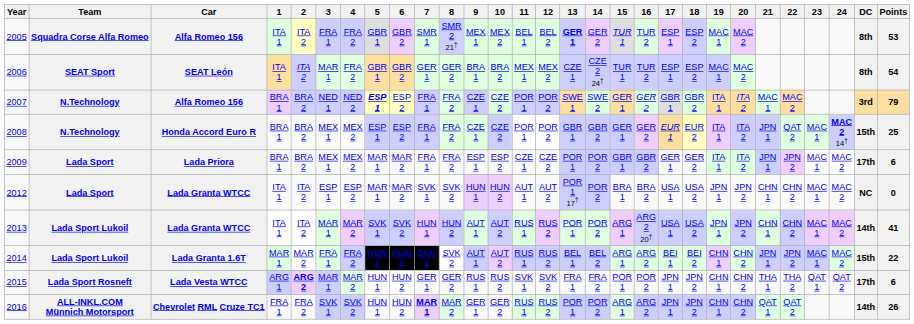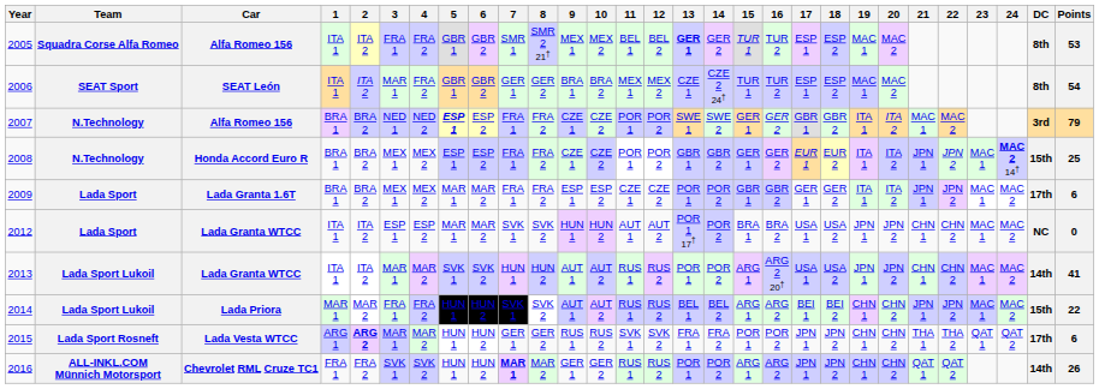 <table class="wikitable" style="text-align:center; font-size:85%">
 <tr>
 <th>Year</th>
 <th>Team</th>
 <th>Car</th>
 <th>1</th>
 <th>2</th>
 <th>3</th>
 <th>4</th>
 <th>5</th>
 <th>6</th>
 <th>7</th>
 <th>8</th>
 <th>9</th>
 <th>10</th>
 <th>11</th>
 <th>12</th>
 <th>13</th>
 <th>14</th>
 <th>15</th>
 <th>16</th>
 <th>17</th>
 <th>18</th>
 <th>19</th>
 <th>20</th>
 <th>21</th>
 <th>22</th>
 <th>23</th>
 <th>24</th>
 <th>DC</th>
 <th>Points</th>
 </tr>
 <tr>
 <td><a href='#'>2005</a></td>
 <th nowrap><a href='#'>Squadra Corse Alfa Romeo</a></th>
 <th nowrap><a href='#'>Alfa Romeo 156</a></th>
 <td style="background:#dfffdf;"><a href='#'>ITA<br>1</a><br></td>
 <td style="background:#ffffbf;"><a href='#'>ITA<br>2</a><br></td>
 <td style="background:#cfcfff;"><a href='#'>FRA<br>1</a><br></td>
 <td style="background:#cfcfff;"><a href='#'>FRA<br>2</a><br></td>
 <td style="background:#dfdfdf;"><a href='#'>GBR<br>1</a><br></td>
 <td style="background:#efcfff;"><a href='#'>GBR<br>2</a><br></td>
 <td style="background:#dfffdf;"><a href='#'>SMR<br>1</a><br></td>
 <td style="background:#cfcfff;"><a href='#'>SMR<br>2</a><br><small>21<sup>†</sup></small></td>
 <td style="background:#dfffdf;"><a href='#'>MEX<br>1</a><br></td>
 <td style="background:#dfffdf;"><a href='#'>MEX<br>2</a><br></td>
 <td style="background:#dfffdf;"><a href='#'>BEL<br>1</a><br></td>
 <td style="background:#dfffdf;"><a href='#'>BEL<br>2</a><br></td>
 <td style="background:#cfcfff;"><strong><a href='#'>GER<br>1</a></strong><br></td>
 <td style="background:#efcfff;"><a href='#'>GER<br>2</a><br></td>
 <td style="background:#dfdfdf;"><em><a href='#'>TUR<br>1</a></em><br></td>
 <td style="background:#dfffdf;"><a href='#'>TUR<br>2</a><br></td>
 <td style="background:#efcfff;"><a href='#'>ESP<br>1</a><br></td>
 <td style="background:#cfcfff;"><a href='#'>ESP<br>2</a><br></td>
 <td style="background:#dfffdf;"><a href='#'>MAC<br>1</a><br></td>
 <td style="background:#efcfff;"><a href='#'>MAC<br>2</a><br></td>
 <td></td>
 <td></td>
 <td></td>
 <td></td>
 <th>8th</th>
 <th>53</th>
 </tr>
 <tr>
 <td><a href='#'>2006</a></td>
 <th nowrap><a href='#'>SEAT Sport</a></th>
 <th nowrap><a href='#'>SEAT León</a></th>
 <td style="background:#ffdf9f;"><a href='#'>ITA<br>1</a><br></td>
 <td style="background:#cfcfff;"><em><a href='#'>ITA<br>2</a></em><br></td>
 <td style="background:#dfffdf;"><a href='#'>MAR<br>1</a><br></td>
 <td style="background:#dfffdf;"><a href='#'>FRA<br>2</a><br></td>
 <td style="background:#ffdf9f;"><a href='#'>GBR<br>1</a><br></td>
 <td style="background:#ffdf9f;"><a href='#'>GBR<br>2</a><br></td>
 <td style="background:#dfffdf;"><a href='#'>GER<br>1</a><br></td>
 <td style="background:#dfffdf;"><a href='#'>GER<br>2</a><br></td>
 <td style="background:#dfffdf;"><a href='#'>BRA<br>1</a><br></td>
 <td style="background:#dfffdf;"><a href='#'>BRA<br>2</a><br></td>
 <td style="background:#dfffdf;"><a href='#'>MEX<br>1</a><br></td>
 <td style="background:#dfffdf;"><a href='#'>MEX<br>2</a><br></td>
 <td style="background:#cfcfff;"><a href='#'>CZE<br>1</a><br></td>
 <td style="background:#cfcfff;"><a href='#'>CZE<br>2</a><br><small>24<sup>†</sup></small></td>
 <td style="background:#cfcfff;"><a href='#'>TUR<br>1</a><br></td>
 <td style="background:#cfcfff;"><a href='#'>TUR<br>2</a><br></td>
 <td style="background:#cfcfff;"><a href='#'>ESP<br>1</a><br></td>
 <td style="background:#cfcfff;"><a href='#'>ESP<br>2</a><br></td>
 <td style="background:#cfcfff;"><a href='#'>MAC<br>1</a><br></td>
 <td style="background:#dfffdf;"><a href='#'>MAC<br>2</a><br></td>
 <td></td>
 <td></td>
 <td></td>
 <td></td>
 <th>8th</th>
 <th>54</th>
 </tr>
 <tr>
 <td><a href='#'>2007</a></td>
 <th nowrap><a href='#'>N.Technology</a></th>
 <th nowrap><a href='#'>Alfa Romeo 156</a></th>
 <td style="background:#efcfff;"><a href='#'>BRA<br>1</a><br></td>
 <td style="background:#cfcfff;"><a href='#'>BRA<br>2</a><br></td>
 <td style="background:#cfcfff;"><a href='#'>NED<br>1</a><br></td>
 <td style="background:#cfcfff;"><a href='#'>NED<br>2</a><br></td>
 <td style="background:#ffffbf;"><strong><em><a href='#'>ESP<br>1</a></em></strong><br></td>
 <td style="background:#ffffbf;"><a href='#'>ESP<br>2</a><br></td>
 <td style="background:#cfcfff;"><a href='#'>FRA<br>1</a><br></td>
 <td style="background:#dfffdf;"><a href='#'>FRA<br>2</a><br></td>
 <td style="background:#cfcfff;"><a href='#'>CZE<br>1</a><br></td>
 <td style="background:#dfffdf;"><a href='#'>CZE<br>2</a><br></td>
 <td style="background:#cfcfff;"><a href='#'>POR<br>1</a><br></td>
 <td style="background:#cfcfff;"><a href='#'>POR<br>2</a><br></td>
 <td style="background:#ffdf9f;"><a href='#'>SWE<br>1</a><br></td>
 <td style="background:#dfffdf;"><a href='#'>SWE<br>2</a><br></td>
 <td style="background:#ffdf9f;"><a href='#'>GER<br>1</a><br></td>
 <td style="background:#dfffdf;"><em><a href='#'>GER<br>2</a></em><br></td>
 <td style="background:#dfdfdf;"><a href='#'>GBR<br>1</a><br></td>
 <td style="background:#dfffdf;"><a href='#'>GBR<br>2</a><br></td>
 <td style="background:#ffdf9f;"><a href='#'>ITA<br>1</a><br></td>
 <td style="background:#ffdf9f;"><em><a href='#'>ITA<br>2</a></em><br></td>
 <td style="background:#dfffdf;"><a href='#'>MAC<br>1</a><br></td>
 <td style="background:#ffdf9f;"><a href='#'>MAC<br>2</a><br></td>
 <td></td>
 <td></td>
 <td style="background:#ffdf9f;"><strong>3rd</strong></td>
 <td style="background:#ffdf9f;"><strong>79</strong></td>
 </tr>
 <tr>
 <td><a href='#'>2008</a></td>
 <th nowrap><a href='#'>N.Technology</a></th>
 <th nowrap><a href='#'>Honda Accord Euro R</a></th>
 <td><a href='#'>BRA<br>1</a></td>
 <td><a href='#'>BRA<br>2</a></td>
 <td><a href='#'>MEX<br>1</a></td>
 <td><a href='#'>MEX<br>2</a></td>
 <td style="background:#cfcfff;"><a href='#'>ESP<br>1</a><br></td>
 <td style="background:#cfcfff;"><a href='#'>ESP<br>2</a><br></td>
 <td style="background:#cfcfff;"><a href='#'>FRA<br>1</a><br></td>
 <td style="background:#dfffdf;"><a href='#'>FRA<br>2</a><br></td>
 <td style="background:#dfffdf;"><a href='#'>CZE<br>1</a><br></td>
 <td style="background:#cfcfff;"><a href='#'>CZE<br>2</a><br></td>
 <td style="background:#FFFFFF;"><a href='#'>POR<br>1</a><br></td>
 <td style="background:#FFFFFF;"><a href='#'>POR<br>2</a><br></td>
 <td style="background:#cfcfff;"><a href='#'>GBR<br>1</a><br></td>
 <td style="background:#cfcfff;"><a href='#'>GBR<br>2</a><br></td>
 <td style="background:#cfcfff;"><a href='#'>GER<br>1</a><br></td>
 <td style="background:#efcfff;"><a href='#'>GER<br>2</a><br></td>
 <td style="background:#ffdf9f;"><em><a href='#'>EUR<br>1</a></em><br></td>
 <td style="background:#ffffbf;"><a href='#'>EUR<br>2</a><br></td>
 <td style="background:#efcfff;"><a href='#'>ITA<br>1</a><br></td>
 <td style="background:#cfcfff;"><a href='#'>ITA<br>2</a><br></td>
 <td style="background:#cfcfff;"><a href='#'>JPN<br>1</a><br></td>
-<td style="background:#DFFFDF;"><a href='#'>QAT<br>2</a><br></td>
+<td style="background:#dfffdf;"><em><a href='#'>JPN<br>2</a></em><br></td>
 <td style="background:#dfffdf;"><a href='#'>MAC<br>1</a><br></td>
 <td style="background:#cfcfff;"><strong><a href='#'>MAC<br>2</a></strong><br><small>14<sup>†</sup></small></td>
 <th>15th</th>
 <th>25</th>
 </tr>
 <tr>
 <td><a href='#'>2009</a></td>
 <th nowrap><a href='#'>Lada Sport</a></th>
-<th nowrap><a href='#'>Lada Priora</a></th>
+<th nowrap><a href='#'>Lada Granta 1.6T</a></th>
 <td><a href='#'>BRA<br>1</a></td>
 <td><a href='#'>BRA<br>2</a></td>
 <td><a href='#'>MEX<br>1</a></td>
 <td><a href='#'>MEX<br>2</a></td>
 <td><a href='#'>MAR<br>1</a></td>
 <td><a href='#'>MAR<br>2</a></td>
 <td><a href='#'>FRA<br>1</a></td>
 <td><a href='#'>FRA<br>2</a></td>
 <td><a href='#'>ESP<br>1</a></td>
 <td><a href='#'>ESP<br>2</a></td>
 <td><a href='#'>CZE<br>1</a></td>
 <td><a href='#'>CZE<br>2</a></td>
 <td style="background:#cfcfff;"><a href='#'>POR<br>1</a><br></td>
 <td style="background:#cfcfff;"><a href='#'>POR<br>2</a><br></td>
 <td style="background:#cfcfff;"><a href='#'>GBR<br>1</a><br></td>
 <td style="background:#cfcfff;"><a href='#'>GBR<br>2</a><br></td>
 <td><a href='#'>GER<br>1</a></td>
 <td><a href='#'>GER<br>2</a></td>
 <td style="background:#dfffdf;"><a href='#'>ITA<br>1</a><br></td>
 <td style="background:#dfffdf;"><a href='#'>ITA<br>2</a><br></td>
 <td style="background:#cfcfff;"><a href='#'>JPN<br>1</a><br></td>
 <td style="background:#efcfff;"><a href='#'>JPN<br>2</a><br></td>
 <td style="background:#FFFFFF;"><a href='#'>MAC<br>1</a><br></td>
 <td style="background:#FFFFFF;"><a href='#'>MAC<br>2</a><br></td>
 <th>17th</th>
 <th>6</th>
 </tr>
 <tr>
 <td><a href='#'>2012</a></td>
 <th nowrap><a href='#'>Lada Sport</a></th>
 <th nowrap><a href='#'>Lada Granta WTCC</a></th>
 <td><a href='#'>ITA<br>1</a></td>
 <td><a href='#'>ITA<br>2</a></td>
 <td><a href='#'>ESP<br>1</a></td>
 <td><a href='#'>ESP<br>2</a></td>
 <td><a href='#'>MAR<br>1</a></td>
 <td><a href='#'>MAR<br>2</a></td>
 <td><a href='#'>SVK<br>1</a></td>
 <td><a href='#'>SVK<br>2</a></td>
 <td style="background:#efcfff;"><a href='#'>HUN<br>1</a><br></td>
 <td style="background:#efcfff;"><a href='#'>HUN<br>2</a><br></td>
 <td><a href='#'>AUT<br>1</a></td>
 <td><a href='#'>AUT<br>2</a></td>
 <td style="background:#cfcfff;"><a href='#'>POR<br>1</a><br><small>17<sup>†</sup></small></td>
 <td style="background:#cfcfff;"><a href='#'>POR<br>2</a><br></td>
 <td><a href='#'>BRA<br>1</a></td>
 <td><a href='#'>BRA<br>2</a></td>
 <td><a href='#'>USA<br>1</a></td>
 <td><a href='#'>USA<br>2</a></td>
 <td><a href='#'>JPN<br>1</a></td>
 <td><a href='#'>JPN<br>2</a></td>
 <td><a href='#'>CHN<br>1</a></td>
 <td><a href='#'>CHN<br>2</a></td>
 <td><a href='#'>MAC<br>1</a></td>
 <td><a href='#'>MAC<br>2</a></td>
 <th>NC</th>
 <th>0</th>
 </tr>
 <tr>
 <td><a href='#'>2013</a></td>
 <th nowrap><a href='#'>Lada Sport Lukoil</a></th>
 <th nowrap><a href='#'>Lada Granta WTCC</a></th>
 <td style="background:#ffffff;"><a href='#'>ITA<br>1</a><br></td>
 <td style="background:#ffffff;"><a href='#'>ITA<br>2</a><br></td>
 <td style="background:#dfffdf;"><a href='#'>MAR<br>1</a><br></td>
 <td style="background:#efcfff;"><a href='#'>MAR<br>2</a><br></td>
 <td style="background:#cfcfff;"><a href='#'>SVK<br>1</a><br></td>
 <td style="background:#cfcfff;"><a href='#'>SVK<br>2</a><br></td>
 <td style="background:#efcfff;"><a href='#'>HUN<br>1</a><br></td>
 <td style="background:#cfcfff;"><a href='#'>HUN<br>2</a><br></td>
 <td style="background:#dfffdf;"><a href='#'>AUT<br>1</a><br></td>
 <td style="background:#cfcfff;"><a href='#'>AUT<br>2</a><br></td>
 <td style="background:#dfffdf;"><a href='#'>RUS<br>1</a><br></td>
 <td style="background:#EFCFFF;"><a href='#'>RUS<br>2</a><br></td>
 <td style="background:#dfffdf;"><a href='#'>POR<br>1</a><br></td>
 <td style="background:#dfffdf;"><a href='#'>POR<br>2</a><br></td>
 <td style="background:#EFCFFF;"><a href='#'>ARG<br>1</a><br></td>
 <td style="background:#cfcfff;"><a href='#'>ARG<br>2</a><br><small>20<sup>†</sup></small></td>
 <td style="background:#cfcfff;"><a href='#'>USA<br>1</a><br></td>
 <td style="background:#cfcfff;"><a href='#'>USA<br>2</a><br></td>
 <td style="background:#dfffdf;"><a href='#'>JPN<br>1</a><br></td>
 <td style="background:#cfcfff;"><a href='#'>JPN<br>2</a><br></td>
 <td style="background:#dfffdf;"><a href='#'>CHN<br>1</a><br></td>
 <td style="background:#cfcfff;"><a href='#'>CHN<br>2</a><br></td>
 <td style="background:#EFCFFF;"><a href='#'>MAC<br>1</a><br></td>
 <td style="background:#EFCFFF;"><a href='#'>MAC<br>2</a><br></td>
 <th>14th</th>
 <th>41</th>
 </tr>
 <tr>
 <td><a href='#'>2014</a></td>
 <th nowrap><a href='#'>Lada Sport Lukoil</a></th>
-<th nowrap><a href='#'>Lada Granta 1.6T</a></th>
+<th nowrap><a href='#'>Lada Priora</a></th>
 <td style="background:#DFFFDF;"><a href='#'>MAR<br>1</a><br></td>
 <td style="background:#FFFFFF;"><a href='#'>MAR<br>2</a><br></td>
 <td style="background:#DFFFDF;"><a href='#'>FRA<br>1</a><br></td>
 <td style="background:#CFCFFF;"><a href='#'>FRA<br>2</a><br></td>
 <td style="background:#000000; color:white"><a href='#'><span>HUN<br>1</span></a><br></td>
 <td style="background:#000000; color:white"><a href='#'><span>HUN<br>2</span></a><br></td>
 <td style="background:#000000; color:white"><a href='#'><span>SVK<br>1</span></a><br></td>
 <td style="background:#FFFFFF;"><a href='#'>SVK<br>2</a><br></td>
 <td style="background:#CFCFFF;"><a href='#'>AUT<br>1</a><br></td>
 <td style="background:#EFCFFF;"><a href='#'>AUT<br>2</a><br></td>
 <td style="background:#CFCFFF;"><a href='#'>RUS<br>1</a><br></td>
 <td style="background:#CFCFFF;"><a href='#'>RUS<br>2</a><br></td>
 <td style="background:#CFCFFF;"><a href='#'>BEL<br>1</a><br></td>
 <td style="background:#CFCFFF;"><a href='#'>BEL<br>2</a><br></td>
 <td style="background:#DFFFDF;"><a href='#'>ARG<br>1</a><br></td>
 <td style="background:#DFFFDF;"><a href='#'>ARG<br>2</a><br></td>
 <td style="background:#DFFFDF;"><a href='#'>BEI<br>1</a><br></td>
 <td style="background:#DFFFDF;"><a href='#'>BEI<br>2</a><br></td>
 <td style="background:#EFCFFF;"><a href='#'>CHN<br>1</a><br></td>
 <td style="background:#DFFFDF;"><a href='#'>CHN<br>2</a><br></td>
 <td style="background:#CFCFFF;"><a href='#'>JPN<br>1</a><br></td>
 <td style="background:#CFCFFF;"><a href='#'>JPN<br>2</a><br></td>
 <td style="background:#CFCFFF;"><a href='#'>MAC<br>1</a><br></td>
 <td style="background:#DFFFDF;"><a href='#'>MAC<br>2</a><br></td>
 <th>15th</th>
 <th>22</th>
 </tr>
 <tr>
 <td><a href='#'>2015</a></td>
 <th nowrap><a href='#'>Lada Sport Rosneft</a></th>
 <th nowrap><a href='#'>Lada Vesta WTCC</a></th>
 <td style="background:#CFCFFF;"><a href='#'>ARG<br>1</a><br></td>
 <td style="background:#EFCFFF;"><strong><a href='#'>ARG<br>2</a></strong><br></td>
 <td style="background:#CFCFFF;"><a href='#'>MAR<br>1</a><br></td>
 <td style="background:#DFFFDF;"><a href='#'>MAR<br>2</a><br></td>
 <td style="background:#FFFFFF;"><a href='#'>HUN<br>1</a><br></td>
 <td style="background:#FFFFFF;"><a href='#'>HUN<br>2</a><br></td>
 <td><a href='#'>GER<br>1</a></td>
 <td><a href='#'>GER<br>2</a></td>
 <td><a href='#'>RUS<br>1</a></td>
 <td><a href='#'>RUS<br>2</a></td>
 <td><a href='#'>SVK<br>1</a></td>
 <td><a href='#'>SVK<br>2</a></td>
 <td><a href='#'>FRA<br>1</a></td>
 <td><a href='#'>FRA<br>2</a></td>
 <td><a href='#'>POR<br>1</a></td>
 <td><a href='#'>POR<br>2</a></td>
 <td><a href='#'>JPN<br>1</a></td>
 <td><a href='#'>JPN<br>2</a></td>
 <td><a href='#'>CHN<br>1</a></td>
 <td><a href='#'>CHN<br>2</a></td>
 <td><a href='#'>THA<br>1</a></td>
 <td><a href='#'>THA<br>2</a></td>
 <td><a href='#'>QAT<br>1</a></td>
 <td><a href='#'>QAT<br>2</a></td>
 <th>17th</th>
 <th>6</th>
 </tr>
 <tr>
 <td><a href='#'>2016</a></td>
 <th nowrap><a href='#'>ALL-INKL.COM<br>Münnich Motorsport</a></th>
 <th nowrap><a href='#'>Chevrolet</a> <a href='#'>RML</a> <a href='#'>Cruze TC1</a></th>
 <td><a href='#'>FRA<br>1</a></td>
 <td><a href='#'>FRA<br>2</a></td>
 <td style="background:#CFCFFF;"><a href='#'>SVK<br>1</a><br></td>
 <td style="background:#CFCFFF;"><a href='#'>SVK<br>2</a><br></td>
 <td><a href='#'>HUN<br>1</a></td>
 <td><a href='#'>HUN<br>2</a></td>
 <td style="background:#EFCFFF;"><strong><a href='#'>MAR<br>1</a></strong><br></td>
 <td style="background:#DFFFDF;"><a href='#'>MAR<br>2</a><br></td>
 <td><a href='#'>GER<br>1</a></td>
 <td><a href='#'>GER<br>2</a></td>
 <td style="background:#DFFFDF;"><a href='#'>RUS<br>1</a><br></td>
 <td style="background:#DFFFDF;"><a href='#'>RUS<br>2</a><br></td>
 <td style="background:#CFCFFF;"><a href='#'>POR<br>1</a><br></td>
 <td style="background:#CFCFFF;"><a href='#'>POR<br>2</a><br></td>
 <td style="background:#DFFFDF;"><a href='#'>ARG<br>1</a><br></td>
 <td style="background:#CFCFFF;"><a href='#'>ARG<br>2</a><br></td>
 <td style="background:#CFCFFF;"><a href='#'>JPN<br>1</a><br></td>
 <td style="background:#CFCFFF;"><a href='#'>JPN<br>2</a><br></td>
 <td style="background:#CFCFFF;"><a href='#'>CHN<br>1</a><br></td>
 <td style="background:#CFCFFF;"><a href='#'>CHN<br>2</a><br></td>
 <td style="background:#DFFFDF;"><a href='#'>QAT<br>1</a><br></td>
 <td style="background:#DFFFDF;"><a href='#'>QAT<br>2</a><br></td>
 <td></td>
 <td></td>
 <th>14th</th>
 <th>26</th>
 </tr>
 </table>
